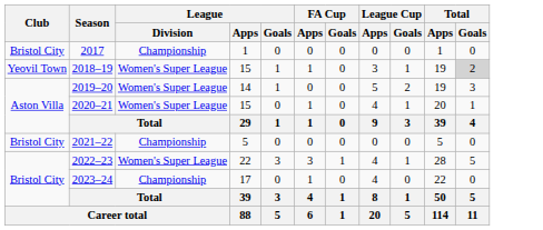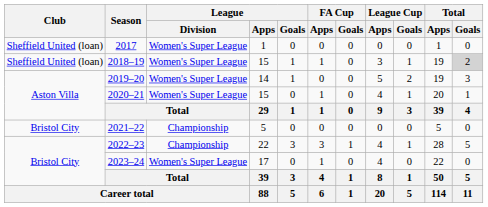 <table class="wikitable" style="text-align: center">
 <tr>
 <th rowspan="2">Club</th>
 <th rowspan="2">Season</th>
 <th colspan="3">League</th>
 <th colspan="2">FA Cup</th>
 <th colspan="2">League Cup</th>
 <th colspan="2">Total</th>
 </tr>
 <tr>
 <th>Division</th>
 <th>Apps</th>
 <th>Goals</th>
 <th>Apps</th>
 <th>Goals</th>
 <th>Apps</th>
 <th>Goals</th>
 <th>Apps</th>
 <th>Goals</th>
 </tr>
 <tr>
-<td><a href='#'>Bristol City</a></td>
+<td><a href='#'>Sheffield United</a> (loan)</td>
 <td><a href='#'>2017</a></td>
-<td><a href='#'>Championship</a></td>
+<td><a href='#'>Women's Super League</a></td>
 <td>1</td>
 <td>0</td>
 <td>0</td>
 <td>0</td>
 <td>0</td>
 <td>0</td>
 <td>1</td>
 <td>0</td>
 </tr>
 <tr>
-<td><a href='#'>Yeovil Town</a></td>
+<td><a href='#'>Sheffield United</a> (loan)</td>
 <td><a href='#'>2018–19</a></td>
 <td><a href='#'>Women's Super League</a></td>
 <td>15</td>
 <td>1</td>
 <td>1</td>
 <td>0</td>
 <td>3</td>
 <td>1</td>
 <td>19</td>
 <td style="background: lightgrey;">2</td>
 </tr>
 <tr>
 <td rowspan="3"><a href='#'>Aston Villa</a></td>
 <td><a href='#'>2019–20</a></td>
 <td><a href='#'>Women's Super League</a></td>
 <td>14</td>
 <td>1</td>
 <td>0</td>
 <td>0</td>
 <td>5</td>
 <td>2</td>
 <td>19</td>
 <td>3</td>
 </tr>
 <tr>
 <td><a href='#'>2020–21</a></td>
 <td><a href='#'>Women's Super League</a></td>
 <td>15</td>
 <td>0</td>
 <td>1</td>
 <td>0</td>
 <td>4</td>
 <td>1</td>
 <td>20</td>
 <td>1</td>
 </tr>
 <tr>
 <th colspan="2">Total</th>
 <th>29</th>
 <th>1</th>
 <th>1</th>
 <th>0</th>
 <th>9</th>
 <th>3</th>
 <th>39</th>
 <th>4</th>
 </tr>
 <tr>
 <td><a href='#'>Bristol City</a></td>
 <td><a href='#'>2021–22</a></td>
 <td><a href='#'>Championship</a></td>
 <td>5</td>
 <td>0</td>
 <td>0</td>
 <td>0</td>
 <td>0</td>
 <td>0</td>
 <td>5</td>
 <td>0</td>
 </tr>
 <tr>
 <td rowspan="3"><a href='#'>Bristol City</a></td>
 <td><a href='#'>2022–23</a></td>
-<td><a href='#'>Women's Super League</a></td>
+<td><a href='#'>Championship</a></td>
 <td>22</td>
 <td>3</td>
 <td>3</td>
 <td>1</td>
 <td>4</td>
 <td>1</td>
 <td>28</td>
 <td>5</td>
 </tr>
 <tr>
 <td><a href='#'>2023–24</a></td>
-<td><a href='#'>Championship</a></td>
+<td><a href='#'>Women's Super League</a></td>
 <td>17</td>
 <td>0</td>
 <td>1</td>
 <td>0</td>
 <td>4</td>
 <td>0</td>
 <td>22</td>
 <td>0</td>
 </tr>
 <tr>
 <th colspan="2">Total</th>
 <th>39</th>
 <th>3</th>
 <th>4</th>
 <th>1</th>
 <th>8</th>
 <th>1</th>
 <th>50</th>
 <th>5</th>
 </tr>
 <tr>
 <th colspan="3">Career total</th>
 <th>88</th>
 <th>5</th>
 <th>6</th>
 <th>1</th>
 <th>20</th>
 <th>5</th>
 <th>114</th>
 <th>11</th>
 </tr>
 </table>
